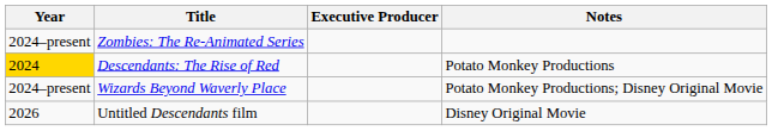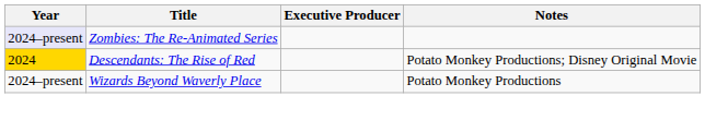 <table class="wikitable">
 <tr>
 <th>Year</th>
 <th>Title</th>
 <th>Executive Producer</th>
 <th>Notes</th>
 </tr>
 <tr>
-<td>2024–present</td>
+<td style="background: lavender;">2024–present</td>
 <td><em><a href='#'>Zombies: The Re-Animated Series</a></em></td>
 <td></td>
 <td></td>
 </tr>
 <tr>
 <td style="background: gold;">2024</td>
 <td><em><a href='#'>Descendants: The Rise of Red</a></em></td>
 <td></td>
-<td>Potato Monkey Productions</td>
+<td>Potato Monkey Productions; Disney Original Movie</td>
 </tr>
 <tr>
 <td>2024–present</td>
 <td><em><a href='#'>Wizards Beyond Waverly Place</a></em></td>
 <td></td>
-<td>Potato Monkey Productions; Disney Original Movie</td>
-</tr>
-<tr>
-<td>2026</td>
-<td>Untitled <em>Descendants</em> film</td>
-<td></td>
-<td>Disney Original Movie</td>
+<td>Potato Monkey Productions</td>
 </tr>
 </table>
